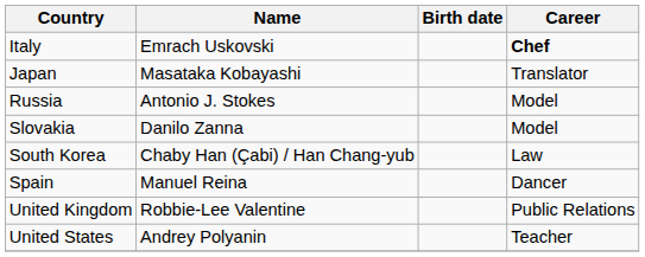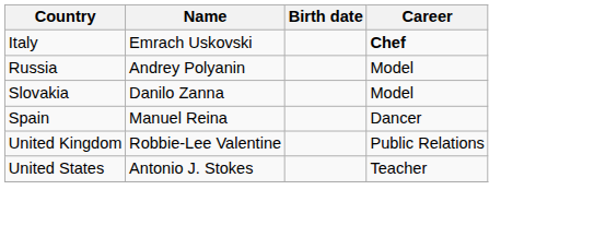 <table class="wikitable sortable">
 <tr>
 <th>Country</th>
 <th>Name</th>
 <th>Birth date</th>
 <th>Career</th>
 </tr>
 <tr>
 <td>Italy</td>
 <td>Emrach Uskovski</td>
 <td></td>
 <td><strong>Chef</strong></td>
 </tr>
 <tr>
-<td>Japan</td>
-<td>Masataka Kobayashi</td>
-<td></td>
-<td>Translator</td>
-</tr>
-<tr>
 <td>Russia</td>
-<td>Antonio J. Stokes</td>
+<td>Andrey Polyanin</td>
 <td></td>
 <td>Model</td>
 </tr>
 <tr>
 <td>Slovakia</td>
 <td>Danilo Zanna</td>
 <td></td>
 <td>Model</td>
-</tr>
-<tr>
-<td>South Korea</td>
-<td>Chaby Han (Çabi) / Han Chang-yub</td>
-<td></td>
-<td>Law</td>
 </tr>
 <tr>
 <td>Spain</td>
 <td>Manuel Reina</td>
 <td></td>
 <td>Dancer</td>
 </tr>
 <tr>
 <td>United Kingdom</td>
 <td>Robbie-Lee Valentine</td>
 <td></td>
 <td>Public Relations</td>
 </tr>
 <tr>
 <td>United States</td>
-<td>Andrey Polyanin</td>
+<td>Antonio J. Stokes</td>
 <td></td>
 <td>Teacher</td>
 </tr>
 <tr>
 </tr>
 </table>
